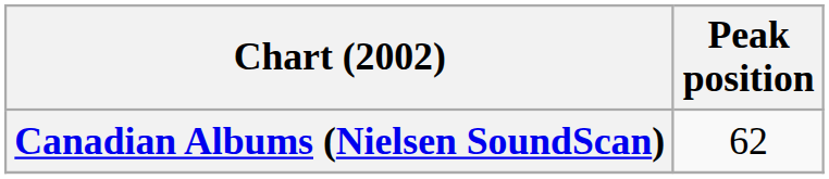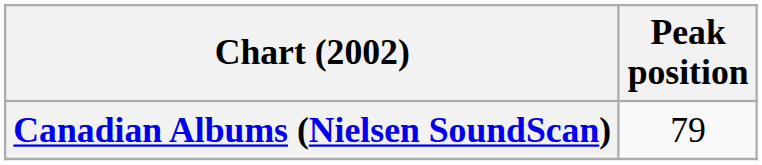 <table class="wikitable sortable plainrowheaders">
 <tr>
 <th align="left">Chart (2002)</th>
 <th align="left">Peak<br>position</th>
 </tr>
 <tr>
 <th scope="row"><a href='#'>Canadian Albums</a> (<a href='#'>Nielsen SoundScan</a>)</th>
-<td align="center">62</td>
+<td align="center">79</td>
 </tr>
 <tr>
 </tr>
 <tr>
 </tr>
 <tr>
 </tr>
 <tr>
 </tr>
 </table>
